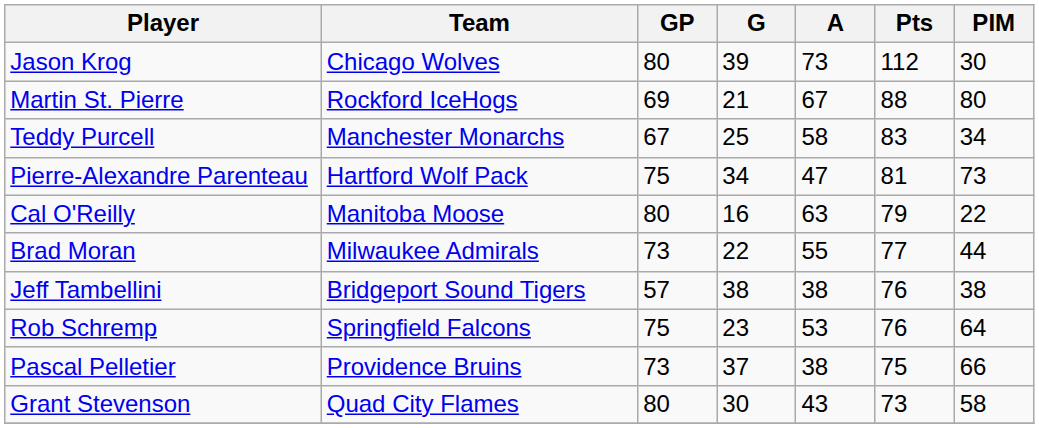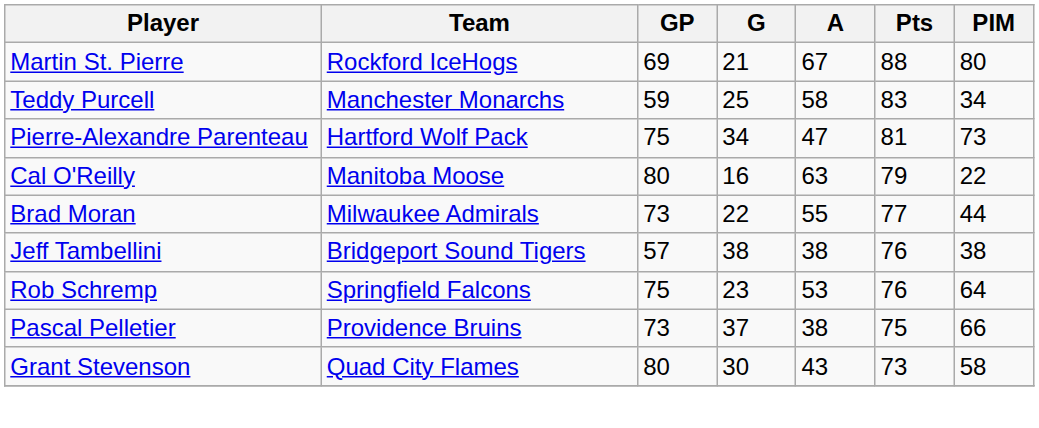 <table class="wikitable">
 <tr>
 <th bgcolor="#DDDDFF" width="30%">Player</th>
 <th bgcolor="#DDDDFF" width="30%">Team</th>
 <th bgcolor="#DDDDFF" width="7.5%">GP</th>
 <th bgcolor="#DDDDFF" width="7.5%">G</th>
 <th bgcolor="#DDDDFF" width="7.5%">A</th>
 <th bgcolor="#DDDDFF" width="7.5%">Pts</th>
 <th bgcolor="#DDDDFF" width="7.5%">PIM</th>
-</tr>
-<tr>
-<td><a href='#'>Jason Krog</a></td>
-<td><a href='#'>Chicago Wolves</a></td>
-<td>80</td>
-<td>39</td>
-<td>73</td>
-<td>112</td>
-<td>30</td>
 </tr>
 <tr>
 <td><a href='#'>Martin St. Pierre</a></td>
 <td><a href='#'>Rockford IceHogs</a></td>
 <td>69</td>
 <td>21</td>
 <td>67</td>
 <td>88</td>
 <td>80</td>
 </tr>
 <tr>
 <td><a href='#'>Teddy Purcell</a></td>
 <td><a href='#'>Manchester Monarchs</a></td>
-<td>67</td>
+<td>59</td>
 <td>25</td>
 <td>58</td>
 <td>83</td>
 <td>34</td>
 </tr>
 <tr>
 <td><a href='#'>Pierre-Alexandre Parenteau</a></td>
 <td><a href='#'>Hartford Wolf Pack</a></td>
 <td>75</td>
 <td>34</td>
 <td>47</td>
 <td>81</td>
 <td>73</td>
 </tr>
 <tr>
 <td><a href='#'>Cal O'Reilly</a></td>
 <td><a href='#'>Manitoba Moose</a></td>
 <td>80</td>
 <td>16</td>
 <td>63</td>
 <td>79</td>
 <td>22</td>
 </tr>
 <tr>
 <td><a href='#'>Brad Moran</a></td>
 <td><a href='#'>Milwaukee Admirals</a></td>
 <td>73</td>
 <td>22</td>
 <td>55</td>
 <td>77</td>
 <td>44</td>
 </tr>
 <tr>
 <td><a href='#'>Jeff Tambellini</a></td>
 <td><a href='#'>Bridgeport Sound Tigers</a></td>
 <td>57</td>
 <td>38</td>
 <td>38</td>
 <td>76</td>
 <td>38</td>
 </tr>
 <tr>
 <td><a href='#'>Rob Schremp</a></td>
 <td><a href='#'>Springfield Falcons</a></td>
 <td>75</td>
 <td>23</td>
 <td>53</td>
 <td>76</td>
 <td>64</td>
 </tr>
 <tr>
 <td><a href='#'>Pascal Pelletier</a></td>
 <td><a href='#'>Providence Bruins</a></td>
 <td>73</td>
 <td>37</td>
 <td>38</td>
 <td>75</td>
 <td>66</td>
 </tr>
 <tr>
 <td><a href='#'>Grant Stevenson</a></td>
 <td><a href='#'>Quad City Flames</a></td>
 <td>80</td>
 <td>30</td>
 <td>43</td>
 <td>73</td>
 <td>58</td>
 </tr>
 <tr>
 </tr>
 </table>
